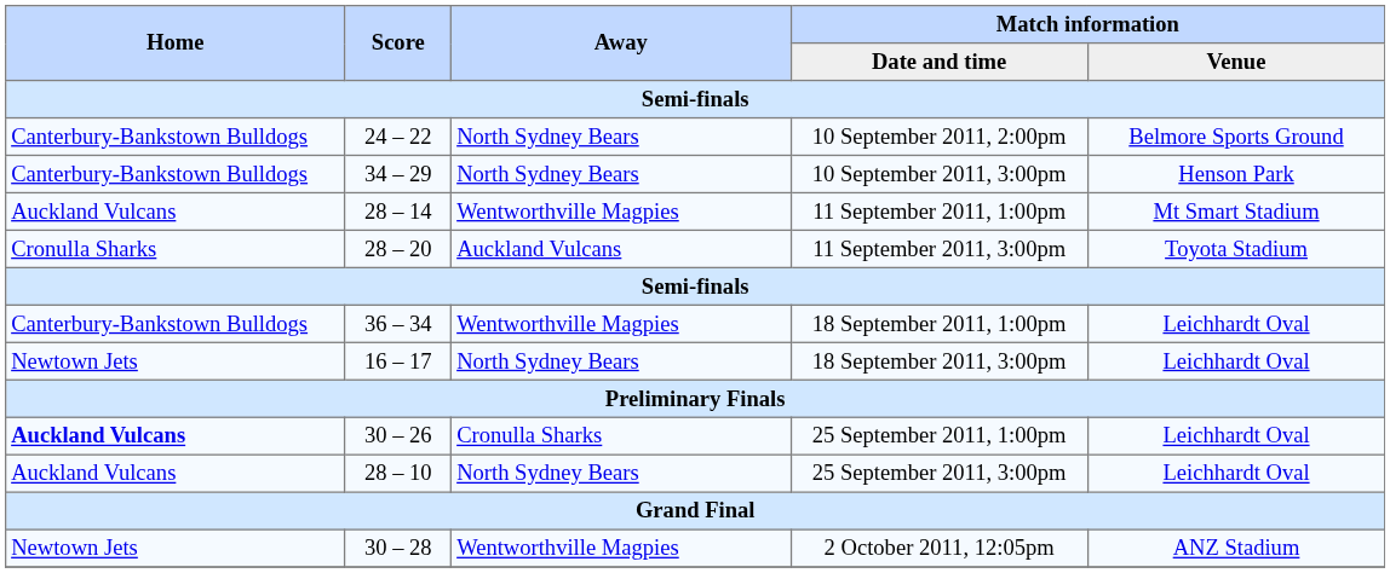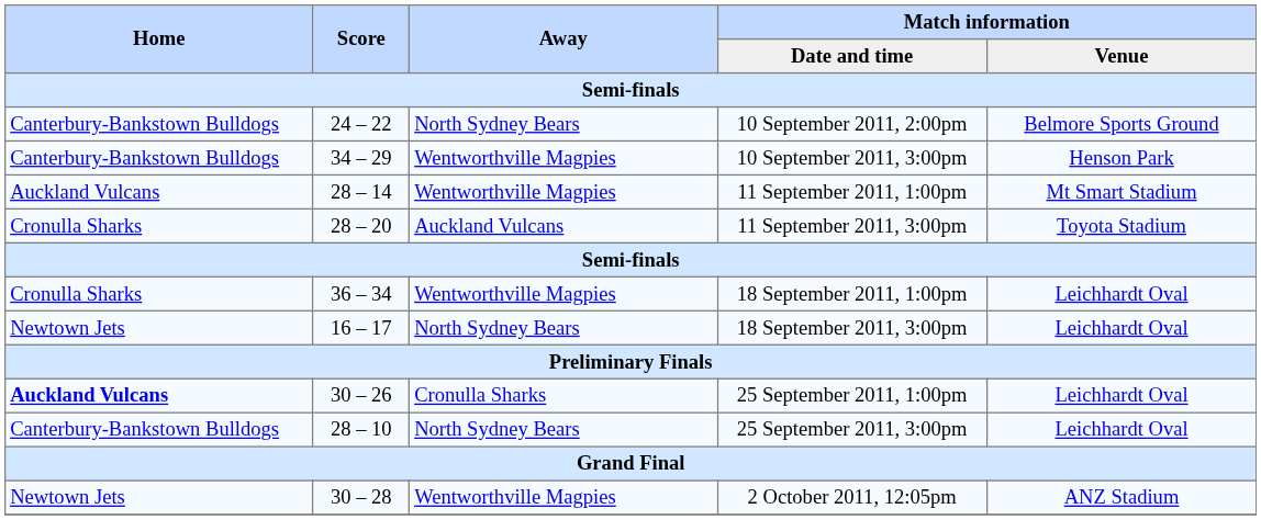 <table border=1 style="border-collapse:collapse; font-size:90%; text-align:center;" cellpadding=3 cellspacing=0>
 <tr bgcolor=#C1D8FF>
 <th rowspan=2 width=16%>Home</th>
 <th rowspan=2 width=5%>Score</th>
 <th rowspan=2 width=16%>Away</th>
 <th colspan=2>Match information</th>
 </tr>
 <tr bgcolor=#EFEFEF>
 <th width=14%>Date and time</th>
 <th width=14%>Venue</th>
 </tr>
 <tr bgcolor="#D0E7FF">
 <td colspan=7><strong>Semi-finals</strong></td>
 </tr>
 <tr bgcolor=#F5FAFF>
 <td align=left> <a href='#'>Canterbury-Bankstown Bulldogs</a></td>
 <td>24 – 22</td>
 <td align=left> <a href='#'>North Sydney Bears</a></td>
 <td>10 September 2011, 2:00pm</td>
 <td><a href='#'>Belmore Sports Ground</a></td>
 </tr>
 <tr bgcolor=#F5FAFF>
 <td align=left> <a href='#'>Canterbury-Bankstown Bulldogs</a></td>
 <td>34 – 29</td>
-<td align=left> <a href='#'>North Sydney Bears</a></td>
+<td align=left> <a href='#'>Wentworthville Magpies</a></td>
 <td>10 September 2011, 3:00pm</td>
 <td><a href='#'>Henson Park</a></td>
 </tr>
 <tr bgcolor=#F5FAFF>
 <td align=left> <a href='#'>Auckland Vulcans</a></td>
 <td>28 – 14</td>
 <td align=left> <a href='#'>Wentworthville Magpies</a></td>
 <td>11 September 2011, 1:00pm</td>
 <td><a href='#'>Mt Smart Stadium</a></td>
 </tr>
 <tr bgcolor=#F5FAFF>
 <td align=left> <a href='#'>Cronulla Sharks</a></td>
 <td>28 – 20</td>
 <td align=left> <a href='#'>Auckland Vulcans</a></td>
 <td>11 September 2011, 3:00pm</td>
 <td><a href='#'>Toyota Stadium</a></td>
 </tr>
 <tr bgcolor="#D0E7FF">
 <td colspan=7><strong>Semi-finals</strong></td>
 </tr>
 <tr bgcolor=#F5FAFF>
-<td align=left> <a href='#'>Canterbury-Bankstown Bulldogs</a></td>
+<td align=left> <a href='#'>Cronulla Sharks</a></td>
 <td>36 – 34</td>
 <td align=left> <a href='#'>Wentworthville Magpies</a></td>
 <td>18 September 2011, 1:00pm</td>
 <td><a href='#'>Leichhardt Oval</a></td>
 </tr>
 <tr bgcolor=#F5FAFF>
 <td align=left> <a href='#'>Newtown Jets</a></td>
 <td>16 – 17</td>
 <td align=left> <a href='#'>North Sydney Bears</a></td>
 <td>18 September 2011, 3:00pm</td>
 <td><a href='#'>Leichhardt Oval</a></td>
 </tr>
 <tr bgcolor="#D0E7FF">
 <td colspan=7><strong>Preliminary Finals</strong></td>
 </tr>
 <tr bgcolor=#F5FAFF>
 <td align=left><strong> <a href='#'>Auckland Vulcans</a></strong></td>
 <td>30 – 26</td>
 <td align=left> <a href='#'>Cronulla Sharks</a></td>
 <td>25 September 2011, 1:00pm</td>
 <td><a href='#'>Leichhardt Oval</a></td>
 </tr>
 <tr bgcolor=#F5FAFF>
-<td align=left> <a href='#'>Auckland Vulcans</a></td>
+<td align=left> <a href='#'>Canterbury-Bankstown Bulldogs</a></td>
 <td>28 – 10</td>
 <td align=left> <a href='#'>North Sydney Bears</a></td>
 <td>25 September 2011, 3:00pm</td>
 <td><a href='#'>Leichhardt Oval</a></td>
 </tr>
 <tr bgcolor="#D0E7FF">
 <td colspan=7><strong>Grand Final</strong></td>
 </tr>
 <tr bgcolor=#F5FAFF>
 <td align=left> <a href='#'>Newtown Jets</a></td>
 <td>30 – 28</td>
 <td align=left> <a href='#'>Wentworthville Magpies</a></td>
 <td>2 October 2011, 12:05pm</td>
 <td><a href='#'>ANZ Stadium</a></td>
 </tr>
 <tr bgcolor=#F5FAFF>
 </tr>
 </table>
